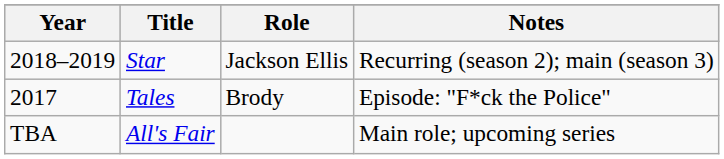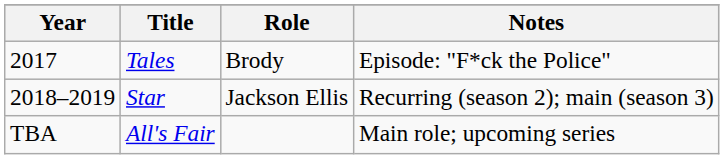 <table class="wikitable">
 <tr style="background:lightsteelblue;">
 </tr>
 <tr style="background:#ccc;">
 <th>Year</th>
 <th>Title</th>
 <th>Role</th>
 <th>Notes</th>
 </tr>
 <tr>
+<td>2017</td>
+<td><em><a href='#'>Tales</a></em></td>
+<td>Brody</td>
+<td>Episode: "F*ck the Police"</td>
+</tr>
+<tr>
 <td>2018–2019</td>
 <td><em><a href='#'>Star</a></em></td>
 <td>Jackson Ellis</td>
 <td>Recurring (season 2); main (season 3)</td>
-</tr>
-<tr>
-<td>2017</td>
-<td><em><a href='#'>Tales</a></em></td>
-<td>Brody</td>
-<td>Episode: "F*ck the Police"</td>
 </tr>
 <tr>
 <td>TBA</td>
 <td><em><a href='#'>All's Fair</a></em></td>
 <td></td>
 <td>Main role; upcoming series</td>
 </tr>
 </table>
